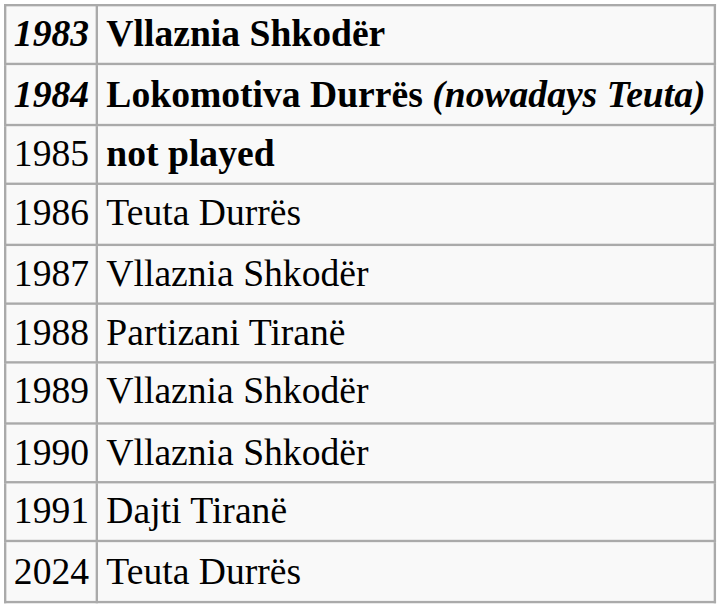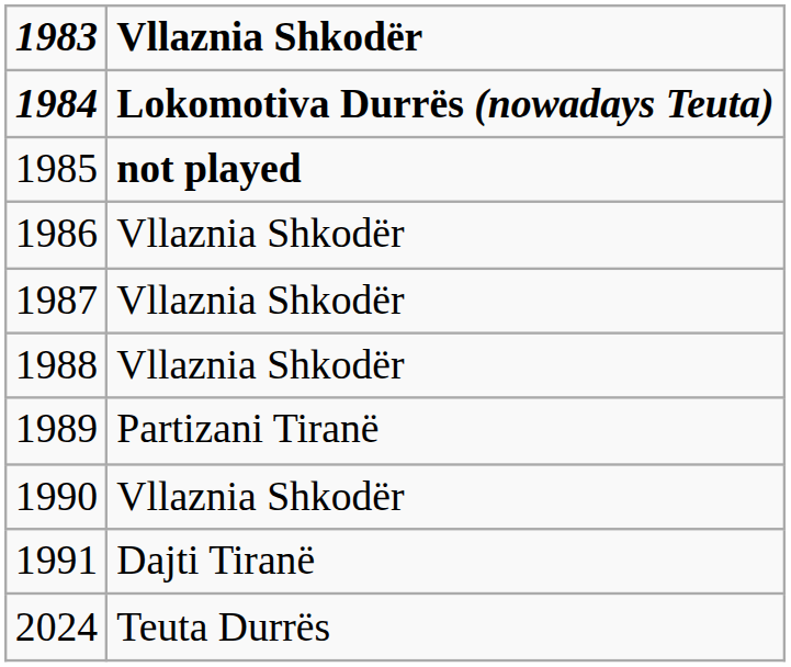 <table class="wikitable">
 <tr>
 <td><strong><em>1983</em></strong></td>
 <td><strong>Vllaznia Shkodër</strong></td>
 </tr>
 <tr>
 <td><strong><em>1984</em></strong></td>
 <td><strong>Lokomotiva Durrës <em>(nowadays Teuta)<strong><em></td>
 </tr>
 <tr>
 <td></em></strong>1985<strong><em></td>
 <td><strong>not played</strong></td>
 </tr>
 <tr>
 <td></em></strong>1986<strong><em></td>
-<td></strong>Teuta Durrës<strong></td>
+<td></strong>Vllaznia Shkodër<strong></td>
 </tr>
 <tr>
 <td></em></strong>1987<strong><em></td>
 <td></strong>Vllaznia Shkodër<strong></td>
 </tr>
 <tr>
 <td></em></strong>1988<strong><em></td>
-<td></strong>Partizani Tiranë<strong></td>
+<td></strong>Vllaznia Shkodër<strong></td>
 </tr>
 <tr>
 <td></em></strong>1989<strong><em></td>
-<td></strong>Vllaznia Shkodër<strong></td>
+<td></strong>Partizani Tiranë<strong></td>
 </tr>
 <tr>
 <td></em></strong>1990<strong><em></td>
 <td></strong>Vllaznia Shkodër<strong></td>
 </tr>
 <tr>
 <td></em></strong>1991<strong><em></td>
 <td></strong>Dajti Tiranë<strong></td>
 </tr>
 <tr>
 <td></em></strong>2024<strong><em></td>
 <td></strong>Teuta Durrës<strong></td>
 </tr>
 </table>
